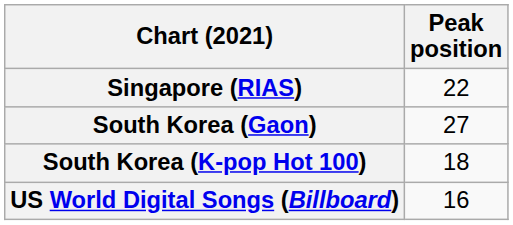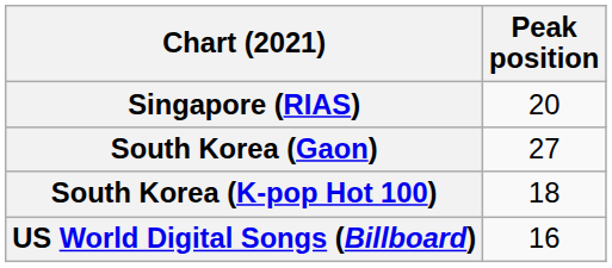 <table class="wikitable sortable plainrowheaders" style="text-align:center">
 <tr>
 <th scope="col">Chart (2021)</th>
 <th scope="col">Peak<br>position</th>
 </tr>
 <tr>
 <th scope="row">Singapore (<a href='#'>RIAS</a>)</th>
-<td>22</td>
+<td>20</td>
 </tr>
 <tr>
 <th scope="row">South Korea (<a href='#'>Gaon</a>)</th>
 <td>27</td>
 </tr>
 <tr>
 <th scope="row">South Korea (<a href='#'>K-pop Hot 100</a>)</th>
 <td>18</td>
 </tr>
 <tr>
 <th scope="row">US <a href='#'>World Digital Songs</a> (<em><a href='#'>Billboard</a></em>)</th>
 <td>16</td>
 </tr>
 </table>
